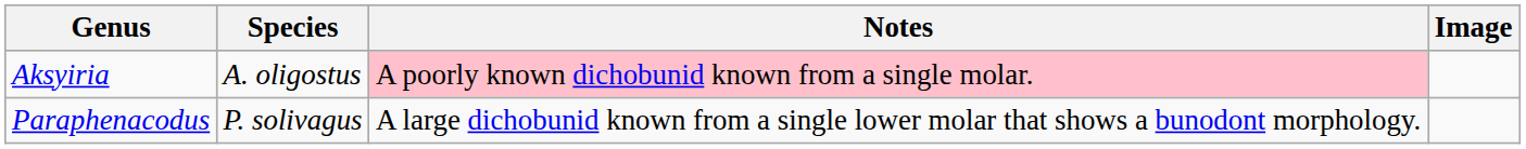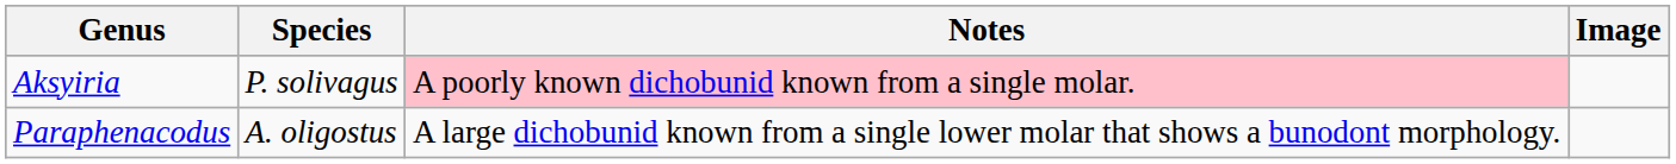 <table class="wikitable">
 <tr>
 <th>Genus</th>
 <th>Species</th>
 <th>Notes</th>
 <th>Image</th>
 </tr>
 <tr>
 <td><em><a href='#'>Aksyiria</a></em></td>
-<td><em>A. oligostus</em></td>
+<td><em>P. solivagus</em></td>
 <td style="background: pink;">A poorly known <a href='#'>dichobunid</a> known from a single molar.</td>
 <td></td>
 </tr>
 <tr>
 <td><em><a href='#'>Paraphenacodus</a></em></td>
-<td><em>P. solivagus</em></td>
+<td><em>A. oligostus</em></td>
 <td>A large <a href='#'>dichobunid</a> known from a single lower molar that shows a <a href='#'>bunodont</a> morphology.</td>
 <td></td>
 </tr>
 </table>
